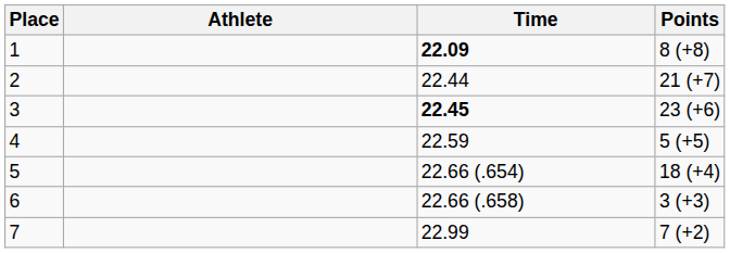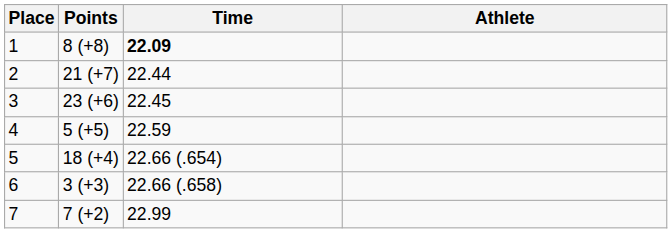 <table class="wikitable sortable">
 <tr>
 <th>Place</th>
+<th>Points</th>
+<th style="width:12em">Time</th>
 <th style="width:18em">Athlete</th>
-<th style="width:12em">Time</th>
-<th>Points</th>
 </tr>
 <tr>
 <td>1</td>
+<td>8 (+8)</td>
+<td><strong>22.09</strong></td>
 <td></td>
-<td><strong>22.09</strong></td>
-<td>8 (+8)</td>
 </tr>
 <tr>
 <td>2</td>
+<td>21 (+7)</td>
+<td>22.44</td>
 <td></td>
-<td>22.44</td>
-<td>21 (+7)</td>
 </tr>
 <tr>
 <td>3</td>
+<td>23 (+6)</td>
+<td>22.45</td>
 <td></td>
-<td><strong>22.45</strong></td>
-<td>23 (+6)</td>
 </tr>
 <tr>
 <td>4</td>
+<td>5 (+5)</td>
+<td>22.59</td>
 <td></td>
-<td>22.59</td>
-<td>5 (+5)</td>
 </tr>
 <tr>
 <td>5</td>
+<td>18 (+4)</td>
+<td>22.66 (.654)</td>
 <td></td>
-<td>22.66 (.654)</td>
-<td>18 (+4)</td>
 </tr>
 <tr>
 <td>6</td>
+<td>3 (+3)</td>
+<td>22.66 (.658)</td>
 <td></td>
-<td>22.66 (.658)</td>
-<td>3 (+3)</td>
 </tr>
 <tr>
 <td>7</td>
+<td>7 (+2)</td>
+<td>22.99</td>
 <td></td>
-<td>22.99</td>
-<td>7 (+2)</td>
 </tr>
 </table>
